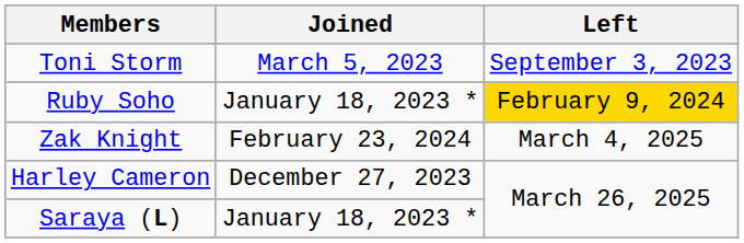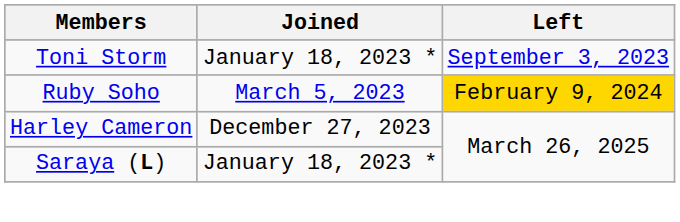 <table class="wikitable sortable" style="text-align:center;">
 <tr>
 <th>Members</th>
 <th>Joined</th>
 <th>Left</th>
 </tr>
 <tr>
 <td><a href='#'>Toni Storm</a></td>
-<td><a href='#'>March 5, 2023</a></td>
+<td>January 18, 2023 *</td>
 <td><a href='#'>September 3, 2023</a></td>
 </tr>
 <tr>
 <td><a href='#'>Ruby Soho</a></td>
-<td>January 18, 2023 *</td>
+<td><a href='#'>March 5, 2023</a></td>
 <td style="background: gold;">February 9, 2024</td>
-</tr>
-<tr>
-<td><a href='#'>Zak Knight</a></td>
-<td>February 23, 2024</td>
-<td>March 4, 2025</td>
 </tr>
 <tr>
 <td><a href='#'>Harley Cameron</a></td>
 <td>December 27, 2023</td>
 <td rowspan="2">March 26, 2025</td>
 </tr>
 <tr>
 <td><a href='#'>Saraya</a> (<strong>L</strong>)</td>
 <td>January 18, 2023 *</td>
 </tr>
 </table>
